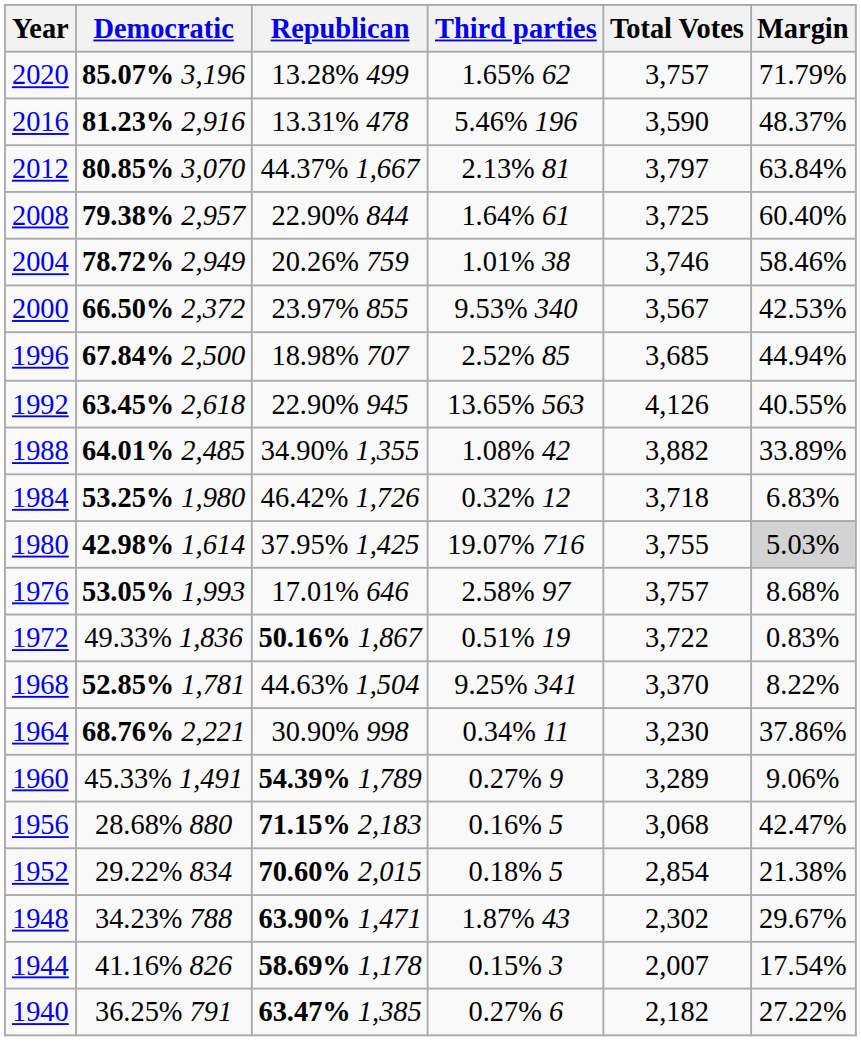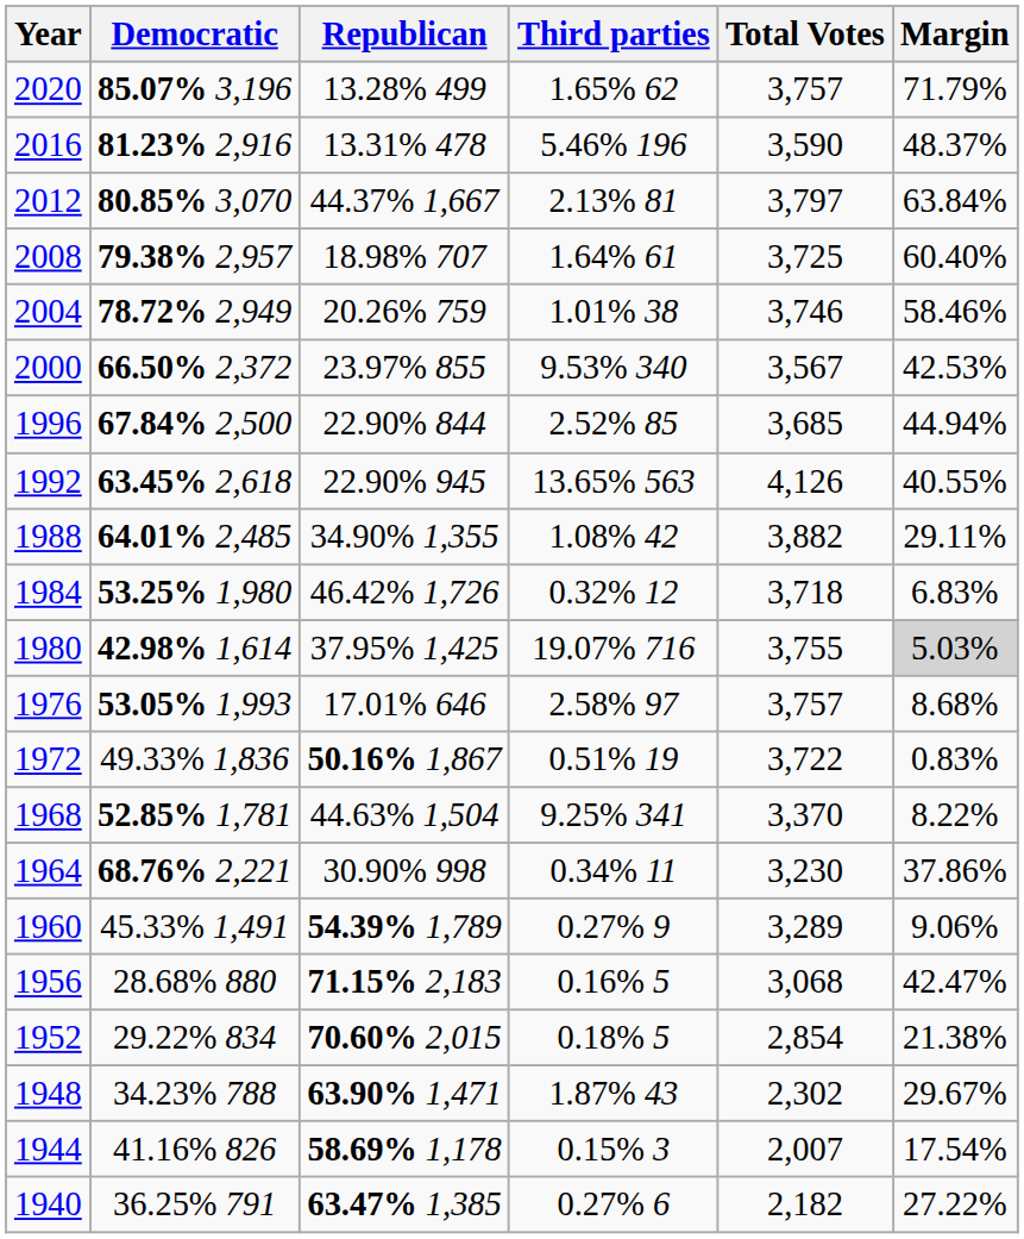 <table class="wikitable mw-collapsible" style="float:center; margin:1em; font-size:95%;">
 <tr style="background:lightgrey;">
 <th>Year</th>
 <th><a href='#'>Democratic</a></th>
 <th><a href='#'>Republican</a></th>
 <th><a href='#'>Third parties</a></th>
 <th>Total Votes</th>
 <th>Margin</th>
 </tr>
 <tr>
 <td align="center" ><a href='#'>2020</a></td>
 <td align="center" ><strong>85.07%</strong> <em>3,196</em></td>
 <td align="center" >13.28% <em>499</em></td>
 <td align="center" >1.65% <em>62</em></td>
 <td align="center" >3,757</td>
 <td align="center" >71.79%</td>
 </tr>
 <tr>
 <td align="center" ><a href='#'>2016</a></td>
 <td align="center" ><strong>81.23%</strong> <em>2,916</em></td>
 <td align="center" >13.31% <em>478</em></td>
 <td align="center" >5.46% <em>196</em></td>
 <td align="center" >3,590</td>
 <td align="center" >48.37%</td>
 </tr>
 <tr>
 <td align="center" ><a href='#'>2012</a></td>
 <td align="center" ><strong>80.85%</strong> <em>3,070</em></td>
 <td align="center" >44.37% <em>1,667</em></td>
 <td align="center" >2.13% <em>81</em></td>
 <td align="center" >3,797</td>
 <td align="center" >63.84%</td>
 </tr>
 <tr>
 <td align="center" ><a href='#'>2008</a></td>
 <td align="center" ><strong>79.38%</strong> <em>2,957</em></td>
-<td align="center" >22.90% <em>844</em></td>
+<td align="center" >18.98% <em>707</em></td>
 <td align="center" >1.64% <em>61</em></td>
 <td align="center" >3,725</td>
 <td align="center" >60.40%</td>
 </tr>
 <tr>
 <td align="center" ><a href='#'>2004</a></td>
 <td align="center" ><strong>78.72%</strong> <em>2,949</em></td>
 <td align="center" >20.26% <em>759</em></td>
 <td align="center" >1.01% <em>38</em></td>
 <td align="center" >3,746</td>
 <td align="center" >58.46%</td>
 </tr>
 <tr>
 <td align="center" ><a href='#'>2000</a></td>
 <td align="center" ><strong>66.50%</strong> <em>2,372</em></td>
 <td align="center" >23.97% <em>855</em></td>
 <td align="center" >9.53% <em>340</em></td>
 <td align="center" >3,567</td>
 <td align="center" >42.53%</td>
 </tr>
 <tr>
 <td align="center" ><a href='#'>1996</a></td>
 <td align="center" ><strong>67.84%</strong> <em>2,500</em></td>
-<td align="center" >18.98% <em>707</em></td>
+<td align="center" >22.90% <em>844</em></td>
 <td align="center" >2.52% <em>85</em></td>
 <td align="center" >3,685</td>
 <td align="center" >44.94%</td>
 </tr>
 <tr>
 <td align="center" ><a href='#'>1992</a></td>
 <td align="center" ><strong>63.45%</strong> <em>2,618</em></td>
 <td align="center" >22.90% <em>945</em></td>
 <td align="center" >13.65% <em>563</em></td>
 <td align="center" >4,126</td>
 <td align="center" >40.55%</td>
 </tr>
 <tr>
 <td align="center" ><a href='#'>1988</a></td>
 <td align="center" ><strong>64.01%</strong> <em>2,485</em></td>
 <td align="center" >34.90% <em>1,355</em></td>
 <td align="center" >1.08% <em>42</em></td>
 <td align="center" >3,882</td>
-<td align="center" >33.89%</td>
+<td align="center" >29.11%</td>
 </tr>
 <tr>
 <td align="center" ><a href='#'>1984</a></td>
 <td align="center" ><strong>53.25%</strong> <em>1,980</em></td>
 <td align="center" >46.42% <em>1,726</em></td>
 <td align="center" >0.32% <em>12</em></td>
 <td align="center" >3,718</td>
 <td align="center" >6.83%</td>
 </tr>
 <tr>
 <td align="center" ><a href='#'>1980</a></td>
 <td align="center" ><strong>42.98%</strong> <em>1,614</em></td>
 <td align="center" >37.95% <em>1,425</em></td>
 <td align="center" >19.07% <em>716</em></td>
 <td align="center" >3,755</td>
 <td align="center"  style="background: lightgrey;">5.03%</td>
 </tr>
 <tr>
 <td align="center" ><a href='#'>1976</a></td>
 <td align="center" ><strong>53.05%</strong> <em>1,993</em></td>
 <td align="center" >17.01% <em>646</em></td>
 <td align="center" >2.58% <em>97</em></td>
 <td align="center" >3,757</td>
 <td align="center" >8.68%</td>
 </tr>
 <tr>
 <td align="center" ><a href='#'>1972</a></td>
 <td align="center" >49.33% <em>1,836</em></td>
 <td align="center" ><strong>50.16%</strong> <em>1,867</em></td>
 <td align="center" >0.51% <em>19</em></td>
 <td align="center" >3,722</td>
 <td align="center" >0.83%</td>
 </tr>
 <tr>
 <td align="center" ><a href='#'>1968</a></td>
 <td align="center" ><strong>52.85%</strong> <em>1,781</em></td>
 <td align="center" >44.63% <em>1,504</em></td>
 <td align="center" >9.25% <em>341</em></td>
 <td align="center" >3,370</td>
 <td align="center" >8.22%</td>
 </tr>
 <tr>
 <td align="center" ><a href='#'>1964</a></td>
 <td align="center" ><strong>68.76%</strong> <em>2,221</em></td>
 <td align="center" >30.90% <em>998</em></td>
 <td align="center" >0.34% <em>11</em></td>
 <td align="center" >3,230</td>
 <td align="center" >37.86%</td>
 </tr>
 <tr>
 <td align="center" ><a href='#'>1960</a></td>
 <td align="center" >45.33% <em>1,491</em></td>
 <td align="center" ><strong>54.39%</strong> <em>1,789</em></td>
 <td align="center" >0.27% <em>9</em></td>
 <td align="center" >3,289</td>
 <td align="center" >9.06%</td>
 </tr>
 <tr>
 <td align="center" ><a href='#'>1956</a></td>
 <td align="center" >28.68% <em>880</em></td>
 <td align="center" ><strong>71.15%</strong> <em>2,183</em></td>
 <td align="center" >0.16% <em>5</em></td>
 <td align="center" >3,068</td>
 <td align="center" >42.47%</td>
 </tr>
 <tr>
 <td align="center" ><a href='#'>1952</a></td>
 <td align="center" >29.22% <em>834</em></td>
 <td align="center" ><strong>70.60%</strong> <em>2,015</em></td>
 <td align="center" >0.18% <em>5</em></td>
 <td align="center" >2,854</td>
 <td align="center" >21.38%</td>
 </tr>
 <tr>
 <td align="center" ><a href='#'>1948</a></td>
 <td align="center" >34.23% <em>788</em></td>
 <td align="center" ><strong>63.90%</strong> <em>1,471</em></td>
 <td align="center" >1.87% <em>43</em></td>
 <td align="center" >2,302</td>
 <td align="center" >29.67%</td>
 </tr>
 <tr>
 <td align="center" ><a href='#'>1944</a></td>
 <td align="center" >41.16% <em>826</em></td>
 <td align="center" ><strong>58.69%</strong> <em>1,178</em></td>
 <td align="center" >0.15% <em>3</em></td>
 <td align="center" >2,007</td>
 <td align="center" >17.54%</td>
 </tr>
 <tr>
 <td align="center" ><a href='#'>1940</a></td>
 <td align="center" >36.25% <em>791</em></td>
 <td align="center" ><strong>63.47%</strong> <em>1,385</em></td>
 <td align="center" >0.27% <em>6</em></td>
 <td align="center" >2,182</td>
 <td align="center" >27.22%</td>
 </tr>
 </table>
